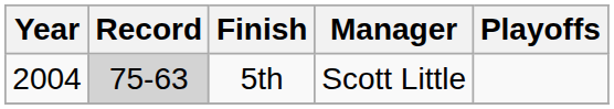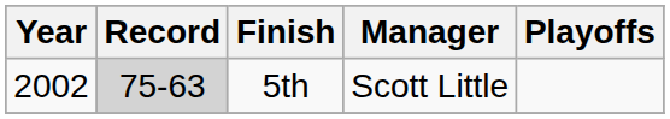 <table class="wikitable">
 <tr>
 <th>Year</th>
 <th>Record</th>
 <th>Finish</th>
 <th>Manager</th>
 <th>Playoffs</th>
 </tr>
 <tr align=center>
-<td>2004</td>
+<td>2002</td>
 <td style="background: lightgrey;">75-63</td>
 <td>5th</td>
 <td>Scott Little</td>
 <td></td>
 </tr>
 <tr align=center>
 </tr>
 </table>
